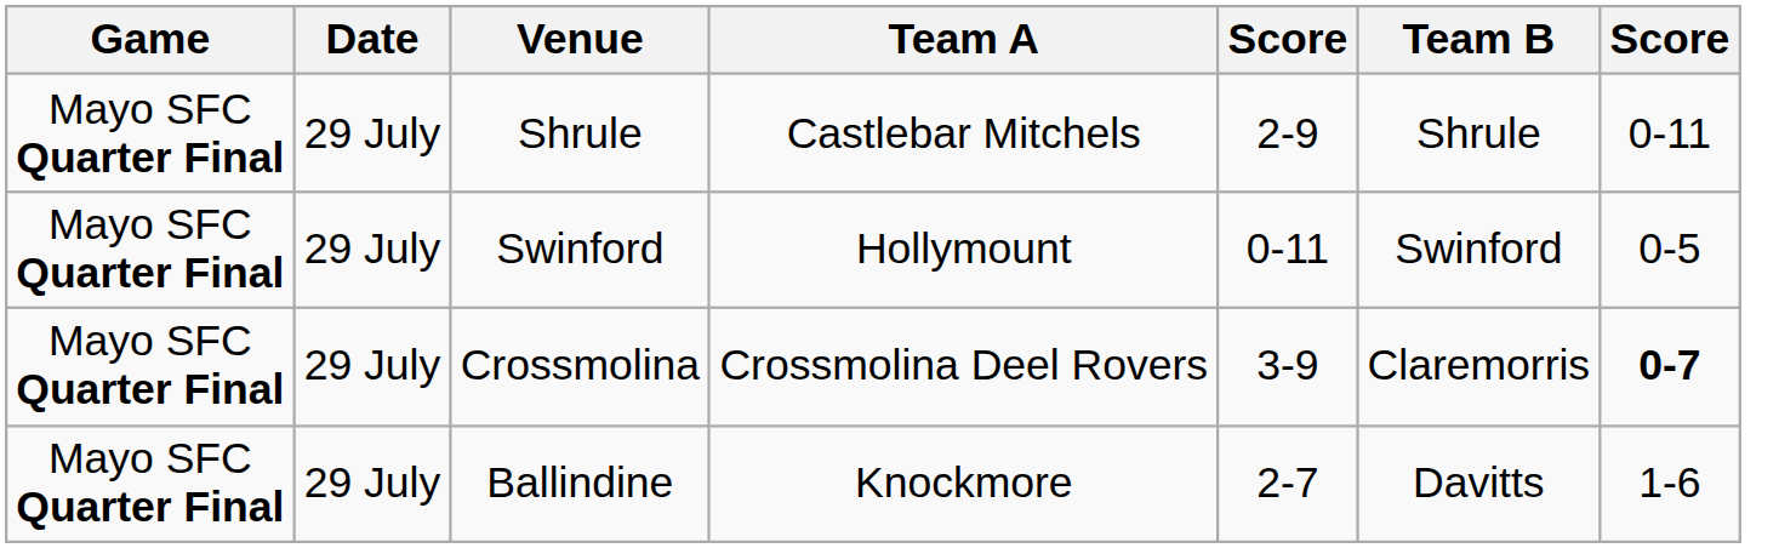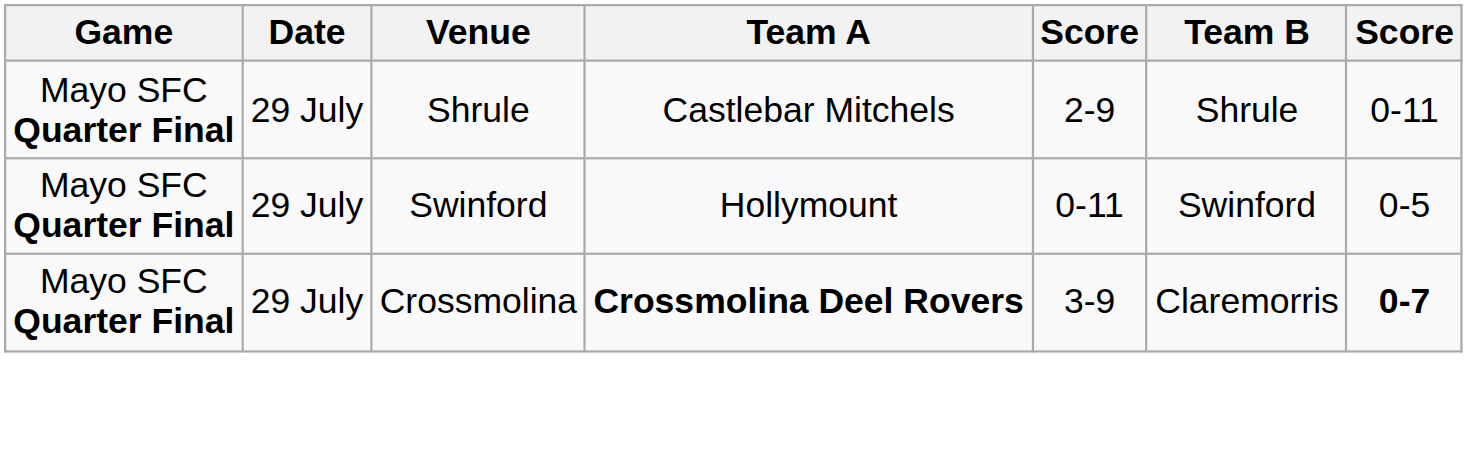 <table class="wikitable">
 <tr>
 <th>Game</th>
 <th>Date</th>
 <th>Venue</th>
 <th>Team A</th>
 <th>Score</th>
 <th>Team B</th>
 <th>Score</th>
 </tr>
 <tr align="center">
 <td>Mayo SFC<br><strong>Quarter Final</strong></td>
 <td>29 July</td>
 <td>Shrule</td>
 <td>Castlebar Mitchels</td>
 <td>2-9</td>
 <td>Shrule</td>
 <td>0-11</td>
 </tr>
 <tr align="center">
 <td>Mayo SFC<br><strong>Quarter Final</strong></td>
 <td>29 July</td>
 <td>Swinford</td>
 <td>Hollymount</td>
 <td>0-11</td>
 <td>Swinford</td>
 <td>0-5</td>
 </tr>
 <tr align="center">
 <td>Mayo SFC<br><strong>Quarter Final</strong></td>
 <td>29 July</td>
 <td>Crossmolina</td>
-<td>Crossmolina Deel Rovers</td>
+<td><strong>Crossmolina Deel Rovers</strong></td>
 <td>3-9</td>
 <td>Claremorris</td>
 <td><strong>0-7</strong></td>
 </tr>
-<tr align="center">
-<td>Mayo SFC<br><strong>Quarter Final</strong></td>
-<td>29 July</td>
-<td>Ballindine</td>
-<td>Knockmore</td>
-<td>2-7</td>
-<td>Davitts</td>
-<td>1-6</td>
-</tr>
 </table>
